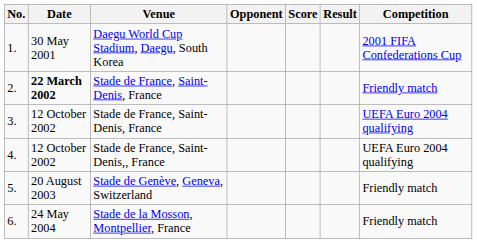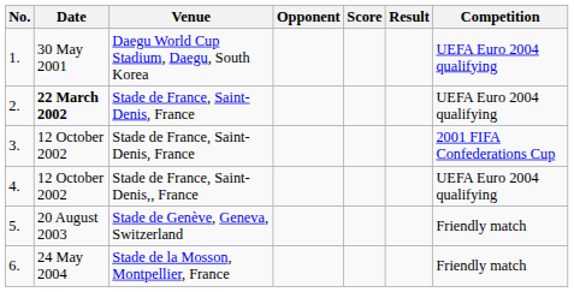 <table class="wikitable sortable">
 <tr>
 <th scope="col">No.</th>
 <th scope="col">Date</th>
 <th scope="col">Venue</th>
 <th scope="col">Opponent</th>
 <th scope="col">Score</th>
 <th scope="col">Result</th>
 <th scope="col">Competition</th>
 </tr>
 <tr>
 <td>1.</td>
 <td>30 May 2001</td>
 <td><a href='#'>Daegu World Cup Stadium</a>, <a href='#'>Daegu</a>, South Korea</td>
 <td></td>
 <td></td>
 <td></td>
-<td><a href='#'>2001 FIFA Confederations Cup</a></td>
+<td><a href='#'>UEFA Euro 2004 qualifying</a></td>
 </tr>
 <tr>
 <td>2.</td>
 <td><strong>22 March 2002</strong></td>
 <td><a href='#'>Stade de France</a>, <a href='#'>Saint-Denis</a>, France</td>
 <td></td>
 <td></td>
 <td></td>
-<td><a href='#'>Friendly match</a></td>
+<td>UEFA Euro 2004 qualifying</td>
 </tr>
 <tr>
 <td>3.</td>
 <td>12 October 2002</td>
 <td>Stade de France, Saint-Denis, France</td>
 <td></td>
 <td></td>
 <td></td>
-<td><a href='#'>UEFA Euro 2004 qualifying</a></td>
+<td><a href='#'>2001 FIFA Confederations Cup</a></td>
 </tr>
 <tr>
 <td>4.</td>
 <td>12 October 2002</td>
 <td>Stade de France, Saint-Denis,, France</td>
 <td></td>
 <td></td>
 <td></td>
 <td>UEFA Euro 2004 qualifying</td>
 </tr>
 <tr>
 <td>5.</td>
 <td>20 August 2003</td>
 <td><a href='#'>Stade de Genève</a>, <a href='#'>Geneva</a>, Switzerland</td>
 <td></td>
 <td></td>
 <td></td>
 <td>Friendly match</td>
 </tr>
 <tr>
 <td>6.</td>
 <td>24 May 2004</td>
 <td><a href='#'>Stade de la Mosson</a>, <a href='#'>Montpellier</a>, France</td>
 <td></td>
 <td></td>
 <td></td>
 <td>Friendly match</td>
 </tr>
 </table>
